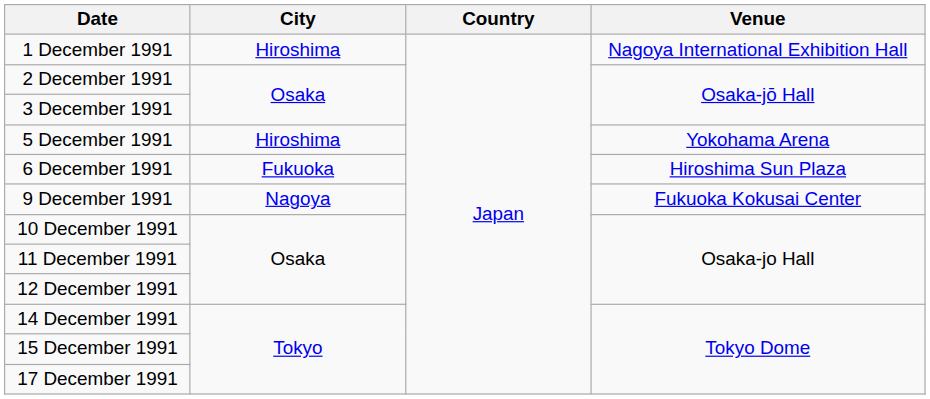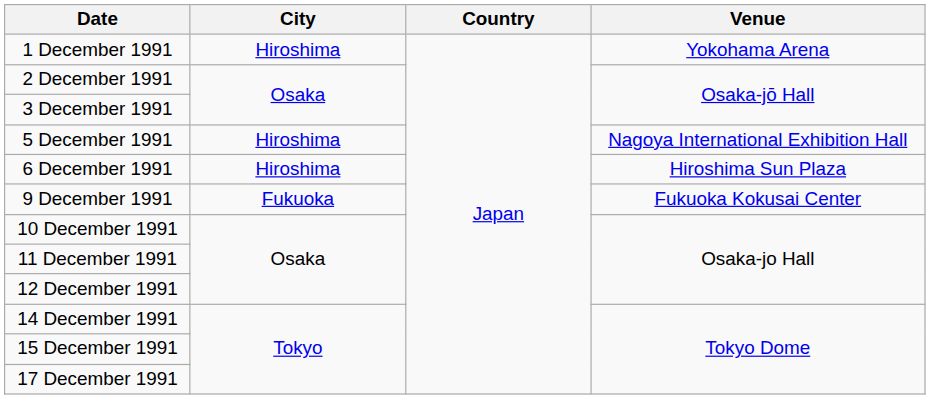 <table class="wikitable" style="text-align:center;">
 <tr>
 <th width="150">Date</th>
 <th width="175">City</th>
 <th width="150">Country</th>
 <th width="275">Venue</th>
 </tr>
 <tr>
 <td>1 December 1991</td>
 <td><a href='#'>Hiroshima</a></td>
 <td rowspan="12"><a href='#'>Japan</a></td>
-<td><a href='#'>Nagoya International Exhibition Hall</a></td>
+<td><a href='#'>Yokohama Arena</a></td>
 </tr>
 <tr>
 <td>2 December 1991</td>
 <td rowspan="2"><a href='#'>Osaka</a></td>
 <td rowspan="2"><a href='#'>Osaka-jō Hall</a></td>
 </tr>
 <tr>
 <td>3 December 1991</td>
 </tr>
 <tr>
 <td>5 December 1991</td>
 <td><a href='#'>Hiroshima</a></td>
-<td><a href='#'>Yokohama Arena</a></td>
+<td><a href='#'>Nagoya International Exhibition Hall</a></td>
 </tr>
 <tr>
 <td>6 December 1991</td>
-<td><a href='#'>Fukuoka</a></td>
+<td><a href='#'>Hiroshima</a></td>
 <td><a href='#'>Hiroshima Sun Plaza</a></td>
 </tr>
 <tr>
 <td>9 December 1991</td>
-<td><a href='#'>Nagoya</a></td>
+<td><a href='#'>Fukuoka</a></td>
 <td><a href='#'>Fukuoka Kokusai Center</a></td>
 </tr>
 <tr>
 <td>10 December 1991</td>
 <td rowspan="3">Osaka</td>
 <td rowspan="3">Osaka-jo Hall</td>
 </tr>
 <tr>
 <td>11 December 1991</td>
 </tr>
 <tr>
 <td>12 December 1991</td>
 </tr>
 <tr>
 <td>14 December 1991</td>
 <td rowspan="3"><a href='#'>Tokyo</a></td>
 <td rowspan="3"><a href='#'>Tokyo Dome</a></td>
 </tr>
 <tr>
 <td>15 December 1991</td>
 </tr>
 <tr>
 <td>17 December 1991</td>
 </tr>
 </table>
